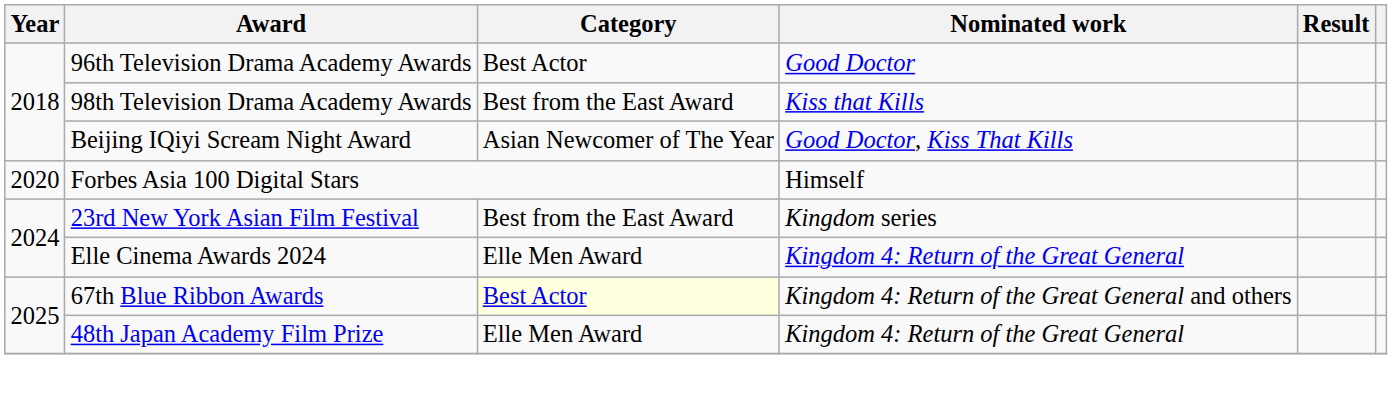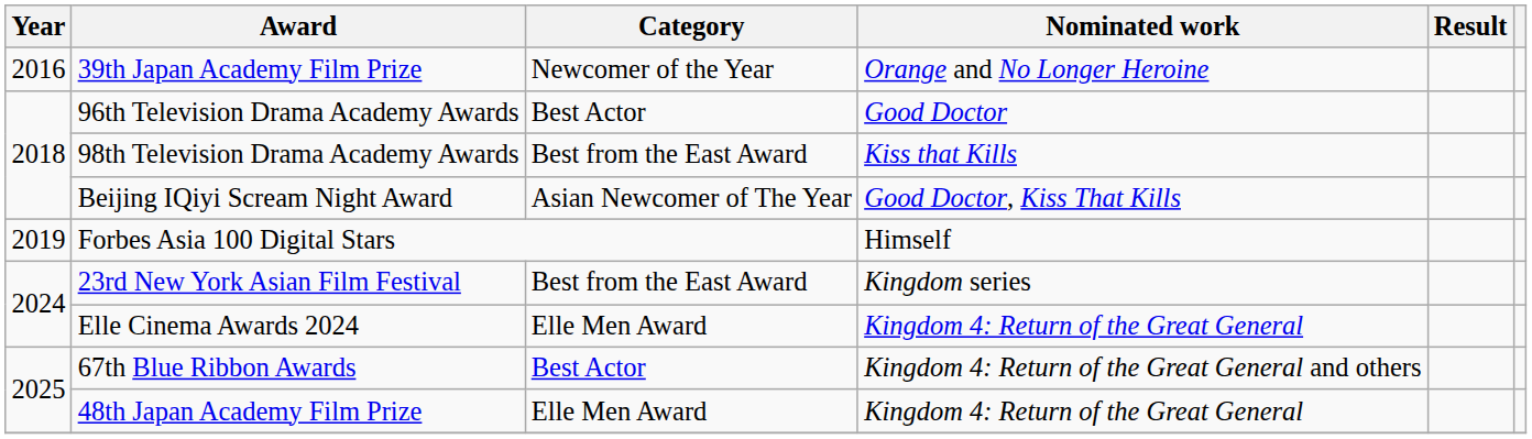 <table class="wikitable sortable">
 <tr>
 <th>Year</th>
 <th>Award</th>
 <th>Category</th>
 <th>Nominated work</th>
 <th>Result</th>
 <th class="unsortable"></th>
+</tr>
+<tr>
+<td>2016</td>
+<td><a href='#'>39th Japan Academy Film Prize</a></td>
+<td>Newcomer of the Year</td>
+<td><em><a href='#'>Orange</a></em> and <em><a href='#'>No Longer Heroine</a></em></td>
+<td></td>
+<td></td>
 </tr>
 <tr>
 <td rowspan="3">2018</td>
 <td>96th Television Drama Academy Awards</td>
 <td>Best Actor</td>
 <td><em><a href='#'>Good Doctor</a></em></td>
 <td></td>
 <td></td>
 </tr>
 <tr>
 <td>98th Television Drama Academy Awards</td>
 <td>Best from the East Award</td>
 <td><em><a href='#'>Kiss that Kills</a></em></td>
 <td></td>
 <td></td>
 </tr>
 <tr>
 <td>Beijing IQiyi Scream Night Award</td>
 <td>Asian Newcomer of The Year</td>
 <td><em><a href='#'>Good Doctor</a></em>, <em><a href='#'>Kiss That Kills</a></em></td>
 <td></td>
 <td></td>
 </tr>
 <tr>
-<td>2020</td>
+<td>2019</td>
 <td colspan=2>Forbes Asia 100 Digital Stars</td>
 <td>Himself</td>
 <td></td>
 <td></td>
 </tr>
 <tr>
 <td rowspan=2>2024</td>
 <td><a href='#'>23rd New York Asian Film Festival</a></td>
 <td>Best from the East Award</td>
 <td><em>Kingdom</em> series</td>
 <td></td>
 <td></td>
 </tr>
 <tr>
 <td>Elle Cinema Awards 2024</td>
 <td>Elle Men Award</td>
 <td><em><a href='#'>Kingdom 4: Return of the Great General</a></em></td>
 <td></td>
 <td></td>
 </tr>
 <tr>
 <td rowspan=2>2025</td>
 <td>67th <a href='#'>Blue Ribbon Awards</a></td>
-<td style="background: lightyellow;"><a href='#'>Best Actor</a></td>
+<td><a href='#'>Best Actor</a></td>
 <td><em>Kingdom 4: Return of the Great General</em> and others</td>
 <td></td>
 <td></td>
 </tr>
 <tr>
 <td><a href='#'>48th Japan Academy Film Prize</a></td>
 <td>Elle Men Award</td>
 <td><em>Kingdom 4: Return of the Great General</em></td>
 <td></td>
 <td></td>
 </tr>
 <tr>
 </tr>
 </table>
